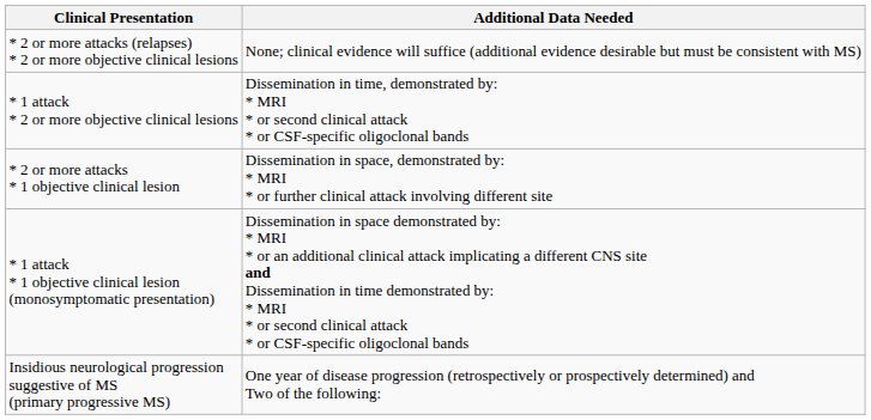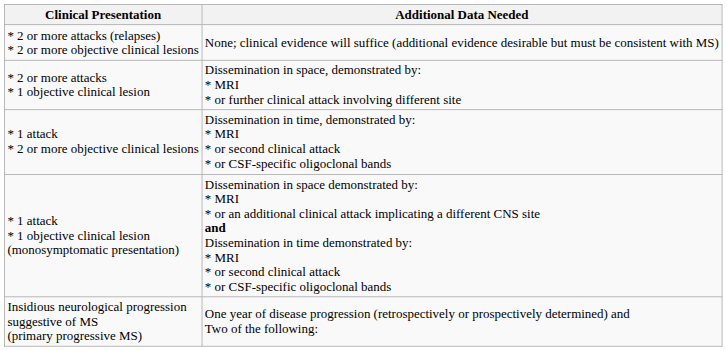 <table class="wikitable">
 <tr>
 <th>Clinical Presentation</th>
 <th>Additional Data Needed</th>
 </tr>
 <tr>
 <td>* 2 or more attacks (relapses) <br>   * 2 or more objective clinical lesions</td>
 <td>None; clinical evidence will suffice (additional evidence desirable but must be consistent with MS)</td>
 </tr>
 <tr>
+<td>* 2 or more attacks <br> * 1 objective clinical lesion</td>
+<td>Dissemination in space, demonstrated by: <br>  * MRI <br>  * or further clinical attack involving different site</td>
+</tr>
+<tr>
 <td>* 1 attack <br> * 2 or more objective clinical lesions</td>
 <td>Dissemination in time, demonstrated by:<br>  * MRI <br>  * or second clinical attack <br>  * or CSF-specific oligoclonal bands</td>
-</tr>
-<tr>
-<td>* 2 or more attacks <br> * 1 objective clinical lesion</td>
-<td>Dissemination in space, demonstrated by: <br>  * MRI <br>  * or further clinical attack involving different site</td>
 </tr>
 <tr>
 <td>* 1 attack <br> * 1 objective clinical lesion <br>(monosymptomatic presentation)</td>
 <td>Dissemination in space demonstrated by: <br>    * MRI <br> * or an additional clinical attack implicating a different CNS site <br><strong>and</strong><br>Dissemination in time demonstrated by:<br>    * MRI<br>  * or second clinical attack <br>  * or CSF-specific oligoclonal bands</td>
 </tr>
 <tr>
 <td>Insidious neurological progression<br> suggestive of MS<br> (primary progressive MS)</td>
 <td>One year of disease progression (retrospectively or prospectively determined) and<br>Two of the following:</td>
 </tr>
 </table>
